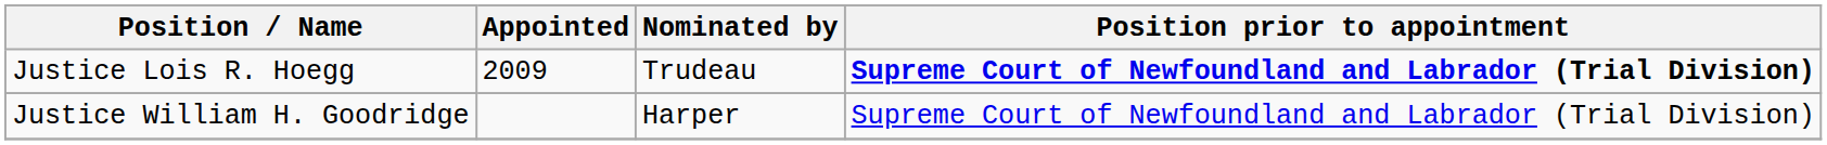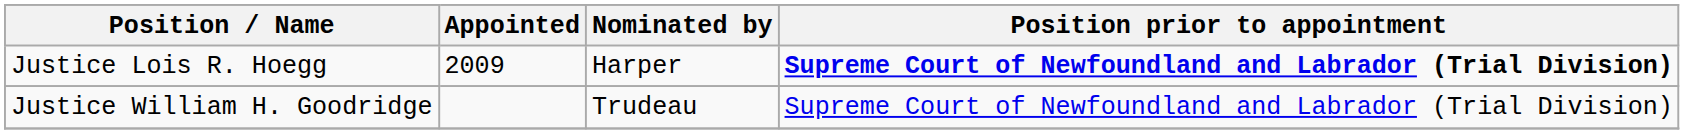 <table class="wikitable sortable ">
 <tr>
 <th>Position / Name</th>
 <th>Appointed</th>
 <th>Nominated by</th>
 <th>Position prior to appointment</th>
 </tr>
 <tr>
 <td>Justice Lois R. Hoegg</td>
 <td>2009</td>
-<td>Trudeau</td>
+<td>Harper</td>
 <td><strong><a href='#'>Supreme Court of Newfoundland and Labrador</a> (Trial Division)</strong></td>
 </tr>
 <tr>
 <td>Justice William H. Goodridge</td>
 <td></td>
-<td>Harper</td>
+<td>Trudeau</td>
 <td><a href='#'>Supreme Court of Newfoundland and Labrador</a> (Trial Division)</td>
 </tr>
 <tr>
 </tr>
 </table>
